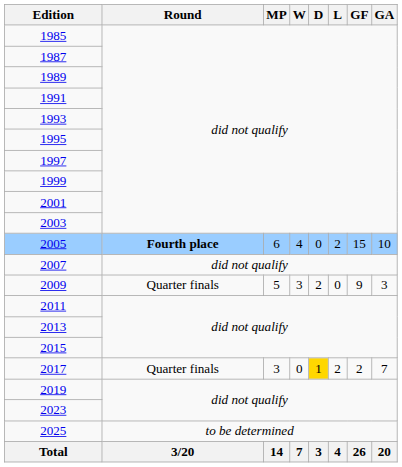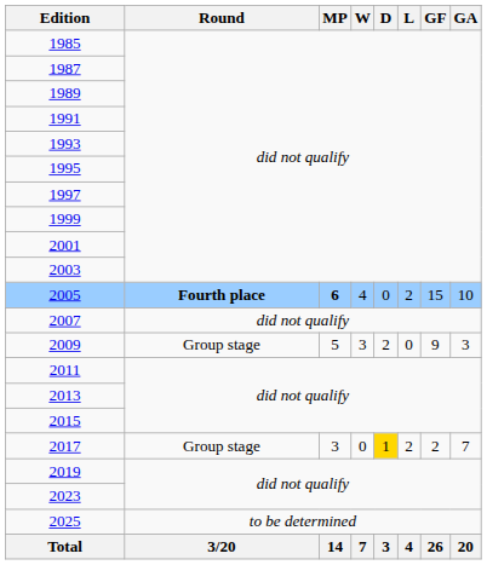 <table class="wikitable" style="text-align:center; width:30em;">
 <tr>
 <th>Edition</th>
 <th>Round</th>
 <th style="width:1em;">MP</th>
 <th style="width:1em;">W</th>
 <th style="width:1em;">D</th>
 <th style="width:1em;">L</th>
 <th style="width:1em;">GF</th>
 <th style="width:1em;">GA</th>
 </tr>
 <tr>
 <td> <a href='#'>1985</a></td>
 <td rowspan=10 colspan=8><em>did not qualify</em></td>
 </tr>
 <tr>
 <td> <a href='#'>1987</a></td>
 </tr>
 <tr>
 <td> <a href='#'>1989</a></td>
 </tr>
 <tr>
 <td> <a href='#'>1991</a></td>
 </tr>
 <tr>
 <td> <a href='#'>1993</a></td>
 </tr>
 <tr>
 <td> <a href='#'>1995</a></td>
 </tr>
 <tr>
 <td> <a href='#'>1997</a></td>
 </tr>
 <tr>
 <td> <a href='#'>1999</a></td>
 </tr>
 <tr>
 <td> <a href='#'>2001</a></td>
 </tr>
 <tr>
 <td> <a href='#'>2003</a></td>
 </tr>
 <tr bgcolor=#9acdff>
 <td> <a href='#'>2005</a></td>
 <td><strong>Fourth place</strong></td>
-<td>6</td>
+<td><strong>6</strong></td>
 <td>4</td>
 <td>0</td>
 <td>2</td>
 <td>15</td>
 <td>10</td>
 </tr>
 <tr>
 <td> <a href='#'>2007</a></td>
 <td colspan=8><em>did not qualify</em></td>
 </tr>
 <tr>
 <td> <a href='#'>2009</a></td>
-<td>Quarter finals</td>
+<td>Group stage</td>
 <td>5</td>
 <td>3</td>
 <td>2</td>
 <td>0</td>
 <td>9</td>
 <td>3</td>
 </tr>
 <tr>
 <td> <a href='#'>2011</a></td>
 <td rowspan=3 colspan=8><em>did not qualify</em></td>
 </tr>
 <tr>
 <td> <a href='#'>2013</a></td>
 </tr>
 <tr>
 <td> <a href='#'>2015</a></td>
 </tr>
 <tr>
 <td> <a href='#'>2017</a></td>
-<td>Quarter finals</td>
+<td>Group stage</td>
 <td>3</td>
 <td>0</td>
 <td style="background: gold;">1</td>
 <td>2</td>
 <td>2</td>
 <td>7</td>
 </tr>
 <tr>
 <td> <a href='#'>2019</a></td>
 <td rowspan=2 colspan=8><em>did not qualify</em></td>
 </tr>
 <tr>
 <td> <a href='#'>2023</a></td>
 </tr>
 <tr>
 <td> <a href='#'>2025</a></td>
 <td colspan=8><em>to be determined</em></td>
 </tr>
 <tr>
 <th><strong>Total</strong></th>
 <th>3/20</th>
 <th>14</th>
 <th>7</th>
 <th>3</th>
 <th>4</th>
 <th>26</th>
 <th>20</th>
 </tr>
 </table>
